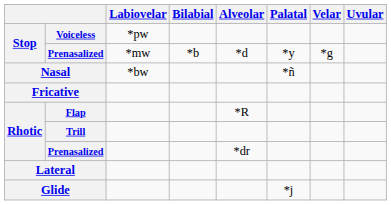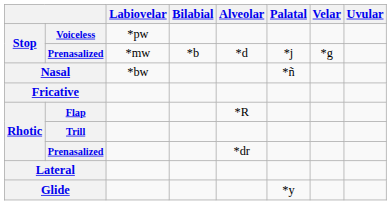 <table class="wikitable" style="text-align: center;">
 <tr>
 <th colspan="2"></th>
 <th><a href='#'>Labiovelar</a></th>
 <th><a href='#'>Bilabial</a></th>
 <th><a href='#'>Alveolar</a></th>
 <th><a href='#'>Palatal</a></th>
 <th><a href='#'>Velar</a></th>
 <th><a href='#'>Uvular</a></th>
 </tr>
 <tr>
 <th rowspan="2"><a href='#'>Stop</a></th>
 <th><small><a href='#'>Voiceless</a></small></th>
 <td>*pw </td>
 <td></td>
 <td></td>
 <td></td>
 <td></td>
 <td></td>
 </tr>
 <tr>
 <th><small><a href='#'>Prenasalized</a></small></th>
 <td>*mw </td>
 <td>*b </td>
 <td>*d </td>
-<td>*y </td>
+<td>*j </td>
 <td>*g </td>
 <td></td>
 </tr>
 <tr>
 <th colspan="2"><a href='#'>Nasal</a></th>
 <td>*bw </td>
 <td></td>
 <td></td>
 <td>*ñ </td>
 <td></td>
 <td></td>
 </tr>
 <tr>
 <th colspan="2"><a href='#'>Fricative</a></th>
 <td></td>
 <td></td>
 <td></td>
 <td></td>
 <td></td>
 <td></td>
 </tr>
 <tr>
 <th rowspan="3"><a href='#'>Rhotic</a></th>
 <th><small><a href='#'>Flap</a></small></th>
 <td></td>
 <td></td>
 <td>*R </td>
 <td></td>
 <td></td>
 <td></td>
 </tr>
 <tr>
 <th><small><a href='#'>Trill</a></small></th>
 <td></td>
 <td></td>
 <td></td>
 <td></td>
 <td></td>
 <td></td>
 </tr>
 <tr>
 <th><small><a href='#'>Prenasalized</a></small></th>
 <td></td>
 <td></td>
 <td>*dr </td>
 <td></td>
 <td></td>
 <td></td>
 </tr>
 <tr>
 <th colspan="2"><a href='#'>Lateral</a></th>
 <td></td>
 <td></td>
 <td></td>
 <td></td>
 <td></td>
 <td></td>
 </tr>
 <tr>
 <th colspan="2"><a href='#'>Glide</a></th>
 <td></td>
 <td></td>
 <td></td>
-<td>*j </td>
+<td>*y </td>
 <td></td>
 <td></td>
 </tr>
 </table>
